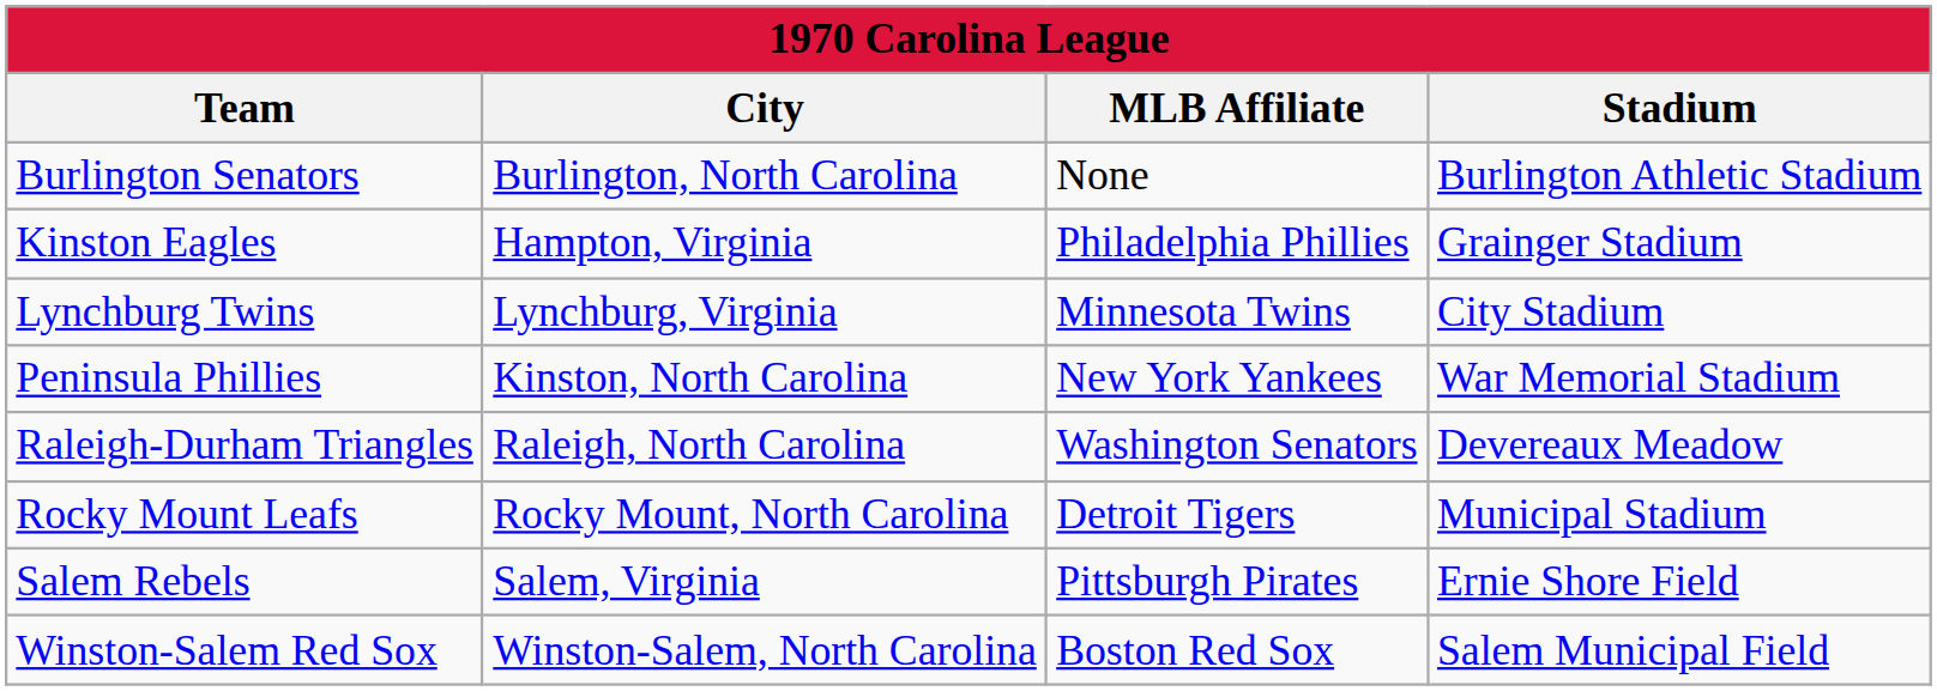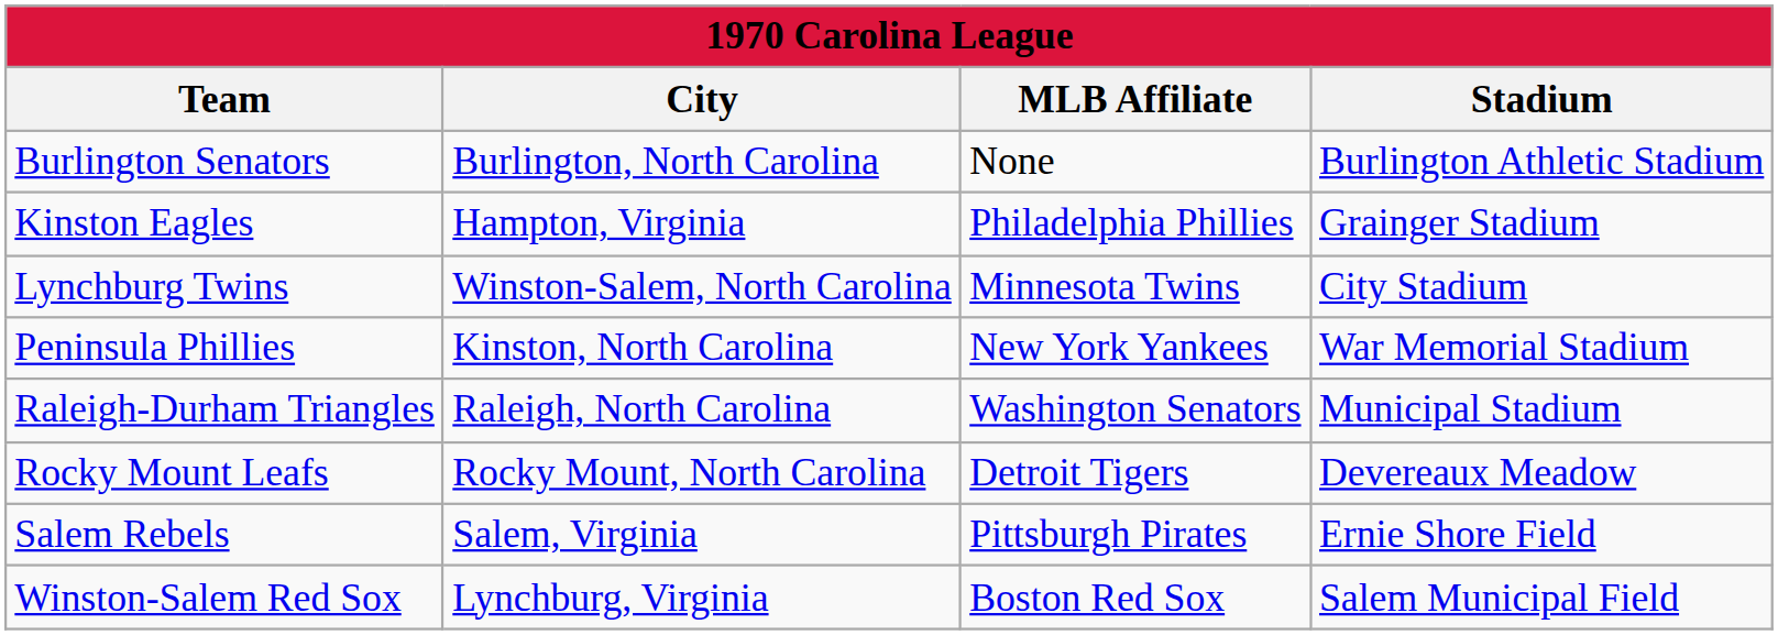 <table class="wikitable" style="width:auto">
 <tr>
 <td bgcolor="#DC143C" align="center" colspan="7"><strong><span>1970 Carolina League</span></strong></td>
 </tr>
 <tr>
 <th>Team</th>
 <th>City</th>
 <th>MLB Affiliate</th>
 <th>Stadium</th>
 </tr>
 <tr>
 <td><a href='#'>Burlington Senators</a></td>
 <td><a href='#'>Burlington, North Carolina</a></td>
 <td>None</td>
 <td><a href='#'>Burlington Athletic Stadium</a></td>
 </tr>
 <tr>
 <td><a href='#'>Kinston Eagles</a></td>
 <td><a href='#'>Hampton, Virginia</a></td>
 <td><a href='#'>Philadelphia Phillies</a></td>
 <td><a href='#'>Grainger Stadium</a></td>
 </tr>
 <tr>
 <td><a href='#'>Lynchburg Twins</a></td>
-<td><a href='#'>Lynchburg, Virginia</a></td>
+<td><a href='#'>Winston-Salem, North Carolina</a></td>
 <td><a href='#'>Minnesota Twins</a></td>
 <td><a href='#'>City Stadium</a></td>
 </tr>
 <tr>
 <td><a href='#'>Peninsula Phillies</a></td>
 <td><a href='#'>Kinston, North Carolina</a></td>
 <td><a href='#'>New York Yankees</a></td>
 <td><a href='#'>War Memorial Stadium</a></td>
 </tr>
 <tr>
 <td><a href='#'>Raleigh-Durham Triangles</a></td>
 <td><a href='#'>Raleigh, North Carolina</a></td>
 <td><a href='#'>Washington Senators</a></td>
-<td><a href='#'>Devereaux Meadow</a></td>
+<td><a href='#'>Municipal Stadium</a></td>
 </tr>
 <tr>
 <td><a href='#'>Rocky Mount Leafs</a></td>
 <td><a href='#'>Rocky Mount, North Carolina</a></td>
 <td><a href='#'>Detroit Tigers</a></td>
-<td><a href='#'>Municipal Stadium</a></td>
+<td><a href='#'>Devereaux Meadow</a></td>
 </tr>
 <tr>
 <td><a href='#'>Salem Rebels</a></td>
 <td><a href='#'>Salem, Virginia</a></td>
 <td><a href='#'>Pittsburgh Pirates</a></td>
 <td><a href='#'>Ernie Shore Field</a></td>
 </tr>
 <tr>
 <td><a href='#'>Winston-Salem Red Sox</a></td>
-<td><a href='#'>Winston-Salem, North Carolina</a></td>
+<td><a href='#'>Lynchburg, Virginia</a></td>
 <td><a href='#'>Boston Red Sox</a></td>
 <td><a href='#'>Salem Municipal Field</a></td>
 </tr>
 </table>
